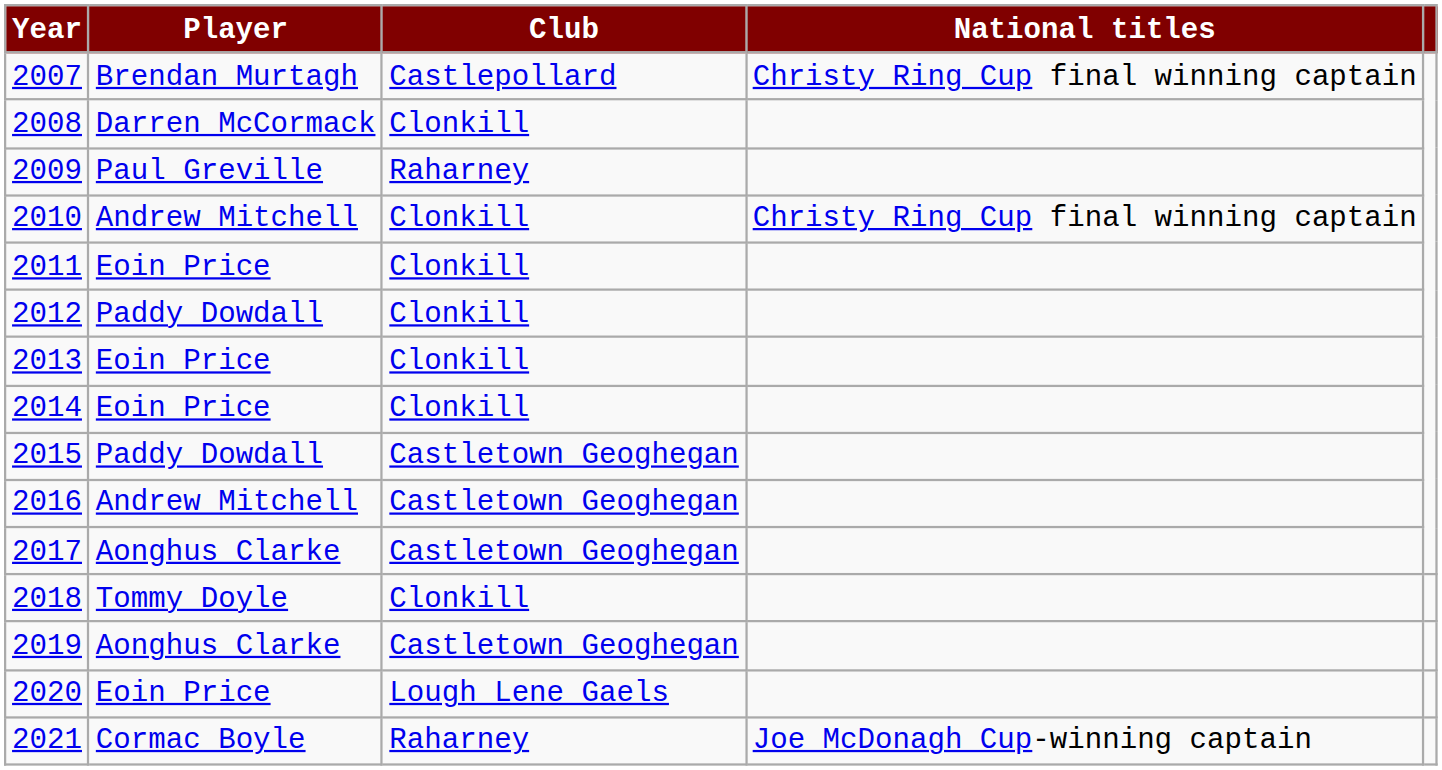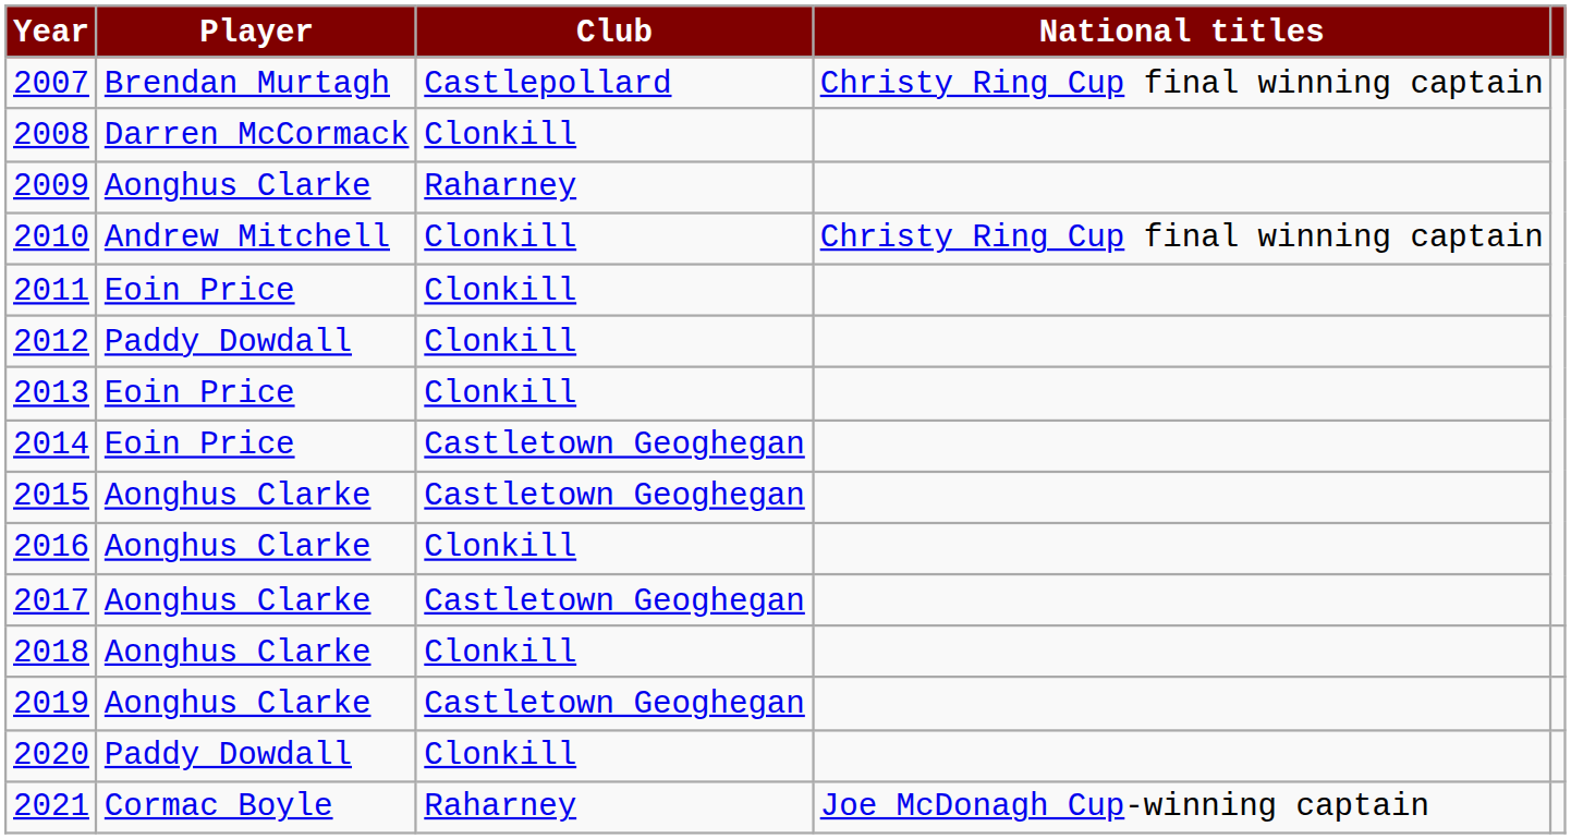 <table class="wikitable">
 <tr style="text-align:center;background:maroon;color:white;">
 <td><strong>Year</strong></td>
 <td><strong>Player</strong></td>
 <td><strong>Club</strong></td>
 <td><strong>National titles</strong></td>
 <td></td>
 </tr>
 <tr>
 <td><a href='#'>2007</a></td>
 <td style="text-align:left;"><a href='#'>Brendan Murtagh</a></td>
 <td><a href='#'>Castlepollard</a></td>
 <td><a href='#'>Christy Ring Cup</a> final winning captain</td>
 </tr>
 <tr>
 <td><a href='#'>2008</a></td>
 <td style="text-align:left;"><a href='#'>Darren McCormack</a></td>
 <td><a href='#'>Clonkill</a></td>
 <td></td>
 </tr>
 <tr>
 <td><a href='#'>2009</a></td>
-<td style="text-align:left;"><a href='#'>Paul Greville</a></td>
+<td style="text-align:left;"><a href='#'>Aonghus Clarke</a></td>
 <td><a href='#'>Raharney</a></td>
 <td></td>
 </tr>
 <tr>
 <td><a href='#'>2010</a></td>
 <td style="text-align:left;"><a href='#'>Andrew Mitchell</a></td>
 <td><a href='#'>Clonkill</a></td>
 <td><a href='#'>Christy Ring Cup</a> final winning captain</td>
 </tr>
 <tr>
 <td><a href='#'>2011</a></td>
 <td style="text-align:left;"><a href='#'>Eoin Price</a></td>
 <td><a href='#'>Clonkill</a></td>
 <td></td>
 </tr>
 <tr>
 <td><a href='#'>2012</a></td>
 <td style="text-align:left;"><a href='#'>Paddy Dowdall</a></td>
 <td><a href='#'>Clonkill</a></td>
 <td></td>
 </tr>
 <tr>
 <td><a href='#'>2013</a></td>
 <td style="text-align:left;"><a href='#'>Eoin Price</a></td>
 <td><a href='#'>Clonkill</a></td>
 <td></td>
 </tr>
 <tr>
 <td><a href='#'>2014</a></td>
 <td style="text-align:left;"><a href='#'>Eoin Price</a></td>
-<td><a href='#'>Clonkill</a></td>
+<td><a href='#'>Castletown Geoghegan</a></td>
 <td></td>
 </tr>
 <tr>
 <td><a href='#'>2015</a></td>
-<td style="text-align:left;"><a href='#'>Paddy Dowdall</a></td>
+<td style="text-align:left;"><a href='#'>Aonghus Clarke</a></td>
 <td><a href='#'>Castletown Geoghegan</a></td>
 <td></td>
 </tr>
 <tr>
 <td><a href='#'>2016</a></td>
-<td style="text-align:left;"><a href='#'>Andrew Mitchell</a></td>
-<td><a href='#'>Castletown Geoghegan</a></td>
+<td style="text-align:left;"><a href='#'>Aonghus Clarke</a></td>
+<td><a href='#'>Clonkill</a></td>
 <td></td>
 </tr>
 <tr>
 <td><a href='#'>2017</a></td>
 <td style="text-align:left;"><a href='#'>Aonghus Clarke</a></td>
 <td><a href='#'>Castletown Geoghegan</a></td>
 <td></td>
 </tr>
 <tr>
 <td><a href='#'>2018</a></td>
-<td style="text-align:left;"><a href='#'>Tommy Doyle</a></td>
+<td style="text-align:left;"><a href='#'>Aonghus Clarke</a></td>
 <td><a href='#'>Clonkill</a></td>
 <td></td>
 <td></td>
 </tr>
 <tr>
 <td><a href='#'>2019</a></td>
 <td style="text-align:left;"><a href='#'>Aonghus Clarke</a></td>
 <td><a href='#'>Castletown Geoghegan</a></td>
 <td></td>
 <td></td>
 </tr>
 <tr>
 <td><a href='#'>2020</a></td>
-<td style="text-align:left;"><a href='#'>Eoin Price</a></td>
-<td><a href='#'>Lough Lene Gaels</a></td>
+<td style="text-align:left;"><a href='#'>Paddy Dowdall</a></td>
+<td><a href='#'>Clonkill</a></td>
 <td></td>
 <td></td>
 </tr>
 <tr>
 <td><a href='#'>2021</a></td>
 <td style="text-align:left;"><a href='#'>Cormac Boyle</a></td>
 <td><a href='#'>Raharney</a></td>
 <td><a href='#'>Joe McDonagh Cup</a>-winning captain</td>
 <td></td>
 </tr>
 </table>
